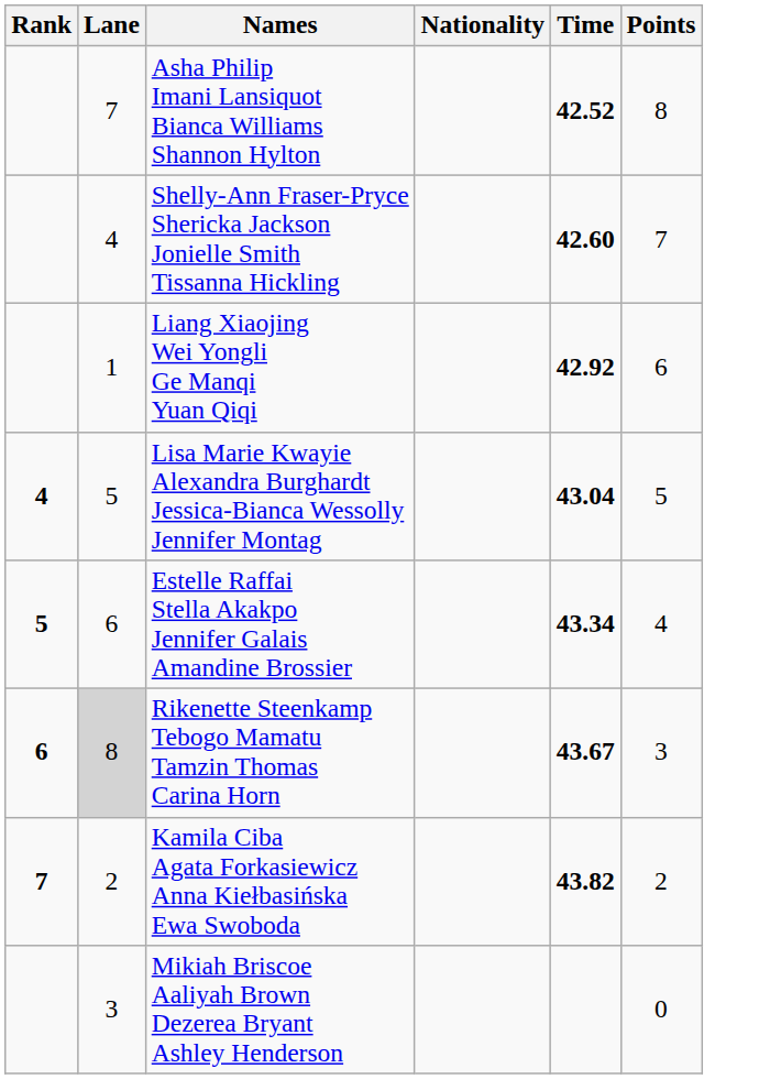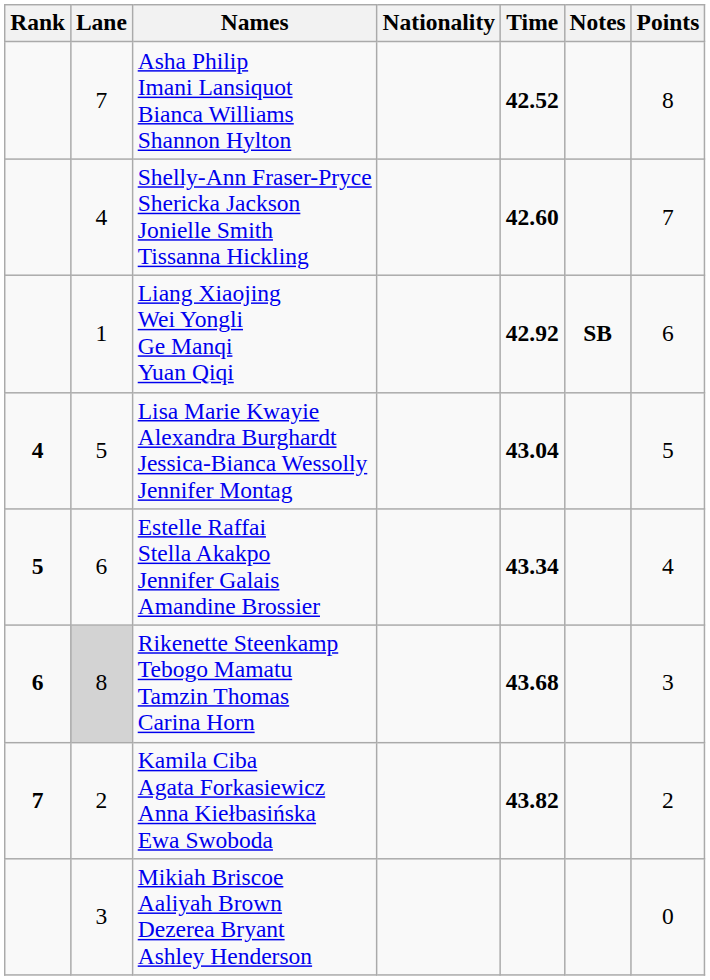 <table class="wikitable sortable" style="text-align:center">
 <tr>
 <th>Rank</th>
 <th>Lane</th>
 <th>Names</th>
 <th>Nationality</th>
 <th>Time</th>
+<th>Notes</th>
 <th>Points</th>
 </tr>
 <tr>
 <td></td>
 <td>7</td>
 <td align=left><a href='#'>Asha Philip</a><br><a href='#'>Imani Lansiquot</a><br><a href='#'>Bianca Williams</a><br><a href='#'>Shannon Hylton</a></td>
 <td align=left></td>
 <td><strong>42.52</strong></td>
+<td></td>
 <td>8</td>
 </tr>
 <tr>
 <td></td>
 <td>4</td>
 <td align=left><a href='#'>Shelly-Ann Fraser-Pryce</a><br><a href='#'>Shericka Jackson</a><br><a href='#'>Jonielle Smith</a><br><a href='#'>Tissanna Hickling</a></td>
 <td align=left></td>
 <td><strong>42.60</strong></td>
+<td></td>
 <td>7</td>
 </tr>
 <tr>
 <td></td>
 <td>1</td>
 <td align=left><a href='#'>Liang Xiaojing</a><br><a href='#'>Wei Yongli</a><br><a href='#'>Ge Manqi</a><br><a href='#'>Yuan Qiqi</a></td>
 <td align=left></td>
 <td><strong>42.92</strong></td>
+<td><strong>SB </strong></td>
 <td>6</td>
 </tr>
 <tr>
 <td><strong>4</strong></td>
 <td>5</td>
 <td align=left><a href='#'>Lisa Marie Kwayie</a><br><a href='#'>Alexandra Burghardt</a><br><a href='#'>Jessica-Bianca Wessolly</a><br><a href='#'>Jennifer Montag</a></td>
 <td align=left></td>
 <td><strong>43.04</strong></td>
+<td></td>
 <td>5</td>
 </tr>
 <tr>
 <td><strong>5</strong></td>
 <td>6</td>
 <td align=left><a href='#'>Estelle Raffai</a><br><a href='#'>Stella Akakpo</a><br><a href='#'>Jennifer Galais</a><br><a href='#'>Amandine Brossier</a></td>
 <td align=left></td>
 <td><strong>43.34</strong></td>
+<td></td>
 <td>4</td>
 </tr>
 <tr>
 <td><strong>6</strong></td>
 <td style="background: lightgrey;">8</td>
 <td align=left><a href='#'>Rikenette Steenkamp</a><br><a href='#'>Tebogo Mamatu</a><br><a href='#'>Tamzin Thomas</a><br><a href='#'>Carina Horn</a></td>
 <td align=left></td>
-<td><strong>43.67</strong></td>
+<td><strong>43.68</strong></td>
+<td></td>
 <td>3</td>
 </tr>
 <tr>
 <td><strong>7</strong></td>
 <td>2</td>
 <td align=left><a href='#'>Kamila Ciba</a><br><a href='#'>Agata Forkasiewicz</a><br><a href='#'>Anna Kiełbasińska</a><br><a href='#'>Ewa Swoboda</a></td>
 <td align=left></td>
 <td><strong>43.82</strong></td>
+<td></td>
 <td>2</td>
 </tr>
 <tr>
 <td></td>
 <td>3</td>
 <td align=left><a href='#'>Mikiah Briscoe</a><br><a href='#'>Aaliyah Brown</a><br><a href='#'>Dezerea Bryant</a><br><a href='#'>Ashley Henderson</a></td>
 <td align=left></td>
 <td><strong></strong></td>
+<td></td>
 <td>0</td>
 </tr>
 </table>
